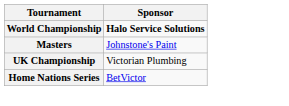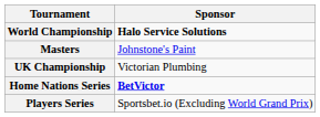 <table class="wikitable">
 <tr>
 <th>Tournament</th>
 <th>Sponsor</th>
 </tr>
 <tr>
 <th>World Championship</th>
 <td><strong>Halo Service Solutions</strong></td>
 </tr>
 <tr>
 <th>Masters</th>
 <td><a href='#'>Johnstone's Paint</a></td>
 </tr>
 <tr>
 <th>UK Championship</th>
 <td>Victorian Plumbing</td>
 </tr>
 <tr>
 <th>Home Nations Series</th>
-<td><a href='#'>BetVictor</a></td>
+<td><strong><a href='#'>BetVictor</a></strong></td>
+</tr>
+<tr>
+<th>Players Series</th>
+<td>Sportsbet.io (Excluding <a href='#'>World Grand Prix</a>)</td>
 </tr>
 </table>
